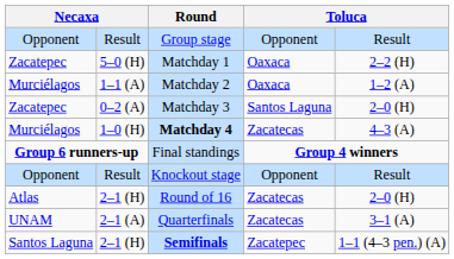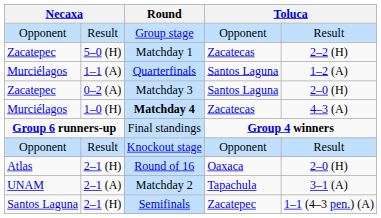 <table class="wikitable" style="text-align:center">
 <tr>
 <th colspan=4><a href='#'>Necaxa</a></th>
 <th>Round</th>
 <th colspan=4><a href='#'>Toluca</a></th>
 </tr>
 <tr style="background:#c1e0ff;">
 <td>Opponent</td>
 <td colspan=3>Result</td>
 <td><a href='#'>Group stage</a></td>
 <td>Opponent</td>
 <td colspan=3>Result</td>
 </tr>
 <tr>
 <td align=left><a href='#'>Zacatepec</a></td>
 <td colspan=3><a href='#'>5–0</a> (H)</td>
 <td style="background:#c1e0ff;">Matchday 1</td>
-<td align=left><a href='#'>Oaxaca</a></td>
+<td align=left><a href='#'>Zacatecas</a></td>
 <td colspan=3><a href='#'>2–2</a> (H)</td>
 </tr>
 <tr>
 <td align=left><a href='#'>Murciélagos</a></td>
 <td colspan=3><a href='#'>1–1</a> (A)</td>
-<td style="background:#c1e0ff;">Matchday 2</td>
-<td align=left><a href='#'>Oaxaca</a></td>
+<td style="background:#c1e0ff;"><a href='#'>Quarterfinals</a></td>
+<td align=left><a href='#'>Santos Laguna</a></td>
 <td colspan=3><a href='#'>1–2</a> (A)</td>
 </tr>
 <tr>
 <td align=left><a href='#'>Zacatepec</a></td>
 <td colspan=3><a href='#'>0–2</a> (A)</td>
 <td style="background:#c1e0ff;">Matchday 3</td>
 <td align=left><a href='#'>Santos Laguna</a></td>
 <td colspan=3><a href='#'>2–0</a> (H)</td>
 </tr>
 <tr>
 <td align=left><a href='#'>Murciélagos</a></td>
 <td colspan=3><a href='#'>1–0</a> (H)</td>
 <td style="background:#c1e0ff;"><strong>Matchday 4</strong></td>
 <td align=left><a href='#'>Zacatecas</a></td>
 <td colspan=3><a href='#'>4–3</a> (A)</td>
 </tr>
 <tr>
 <td colspan=4 valign=top><strong><a href='#'>Group 6</a> runners-up</strong><br></td>
 <td style="background:#c1e0ff;">Final standings</td>
 <td colspan=4 valign=top><strong><a href='#'>Group 4</a> winners</strong><br></td>
 </tr>
 <tr style="background:#c1e0ff;">
 <td>Opponent</td>
 <td colspan=3>Result</td>
 <td><a href='#'>Knockout stage</a></td>
 <td colspan=3>Opponent</td>
 <td>Result</td>
 </tr>
 <tr>
 <td align=left><a href='#'>Atlas</a></td>
 <td colspan=3><a href='#'>2–1</a> (H)</td>
 <td style="background:#c1e0ff;"><a href='#'>Round of 16</a></td>
-<td align=left><a href='#'>Zacatecas</a></td>
+<td align=left><a href='#'>Oaxaca</a></td>
 <td colspan=3><a href='#'>2–0</a> (H)</td>
 </tr>
 <tr>
 <td align=left><a href='#'>UNAM</a></td>
 <td colspan=3><a href='#'>2–1</a> (A)</td>
-<td style="background:#c1e0ff;"><a href='#'>Quarterfinals</a></td>
-<td align=left><a href='#'>Zacatecas</a></td>
+<td style="background:#c1e0ff;">Matchday 2</td>
+<td align=left><a href='#'>Tapachula</a></td>
 <td colspan=3><a href='#'>3–1</a> (A)</td>
 </tr>
 <tr>
 <td align=left><a href='#'>Santos Laguna</a></td>
 <td colspan=3><a href='#'>2–1</a> (H)</td>
-<td style="background:#c1e0ff;"><strong><a href='#'>Semifinals</a></strong></td>
+<td style="background:#c1e0ff;"><a href='#'>Semifinals</a></td>
 <td align=left><a href='#'>Zacatepec</a></td>
 <td colspan=3><a href='#'>1–1</a> (4–3 <a href='#'>pen.</a>) (A)</td>
 </tr>
 </table>
